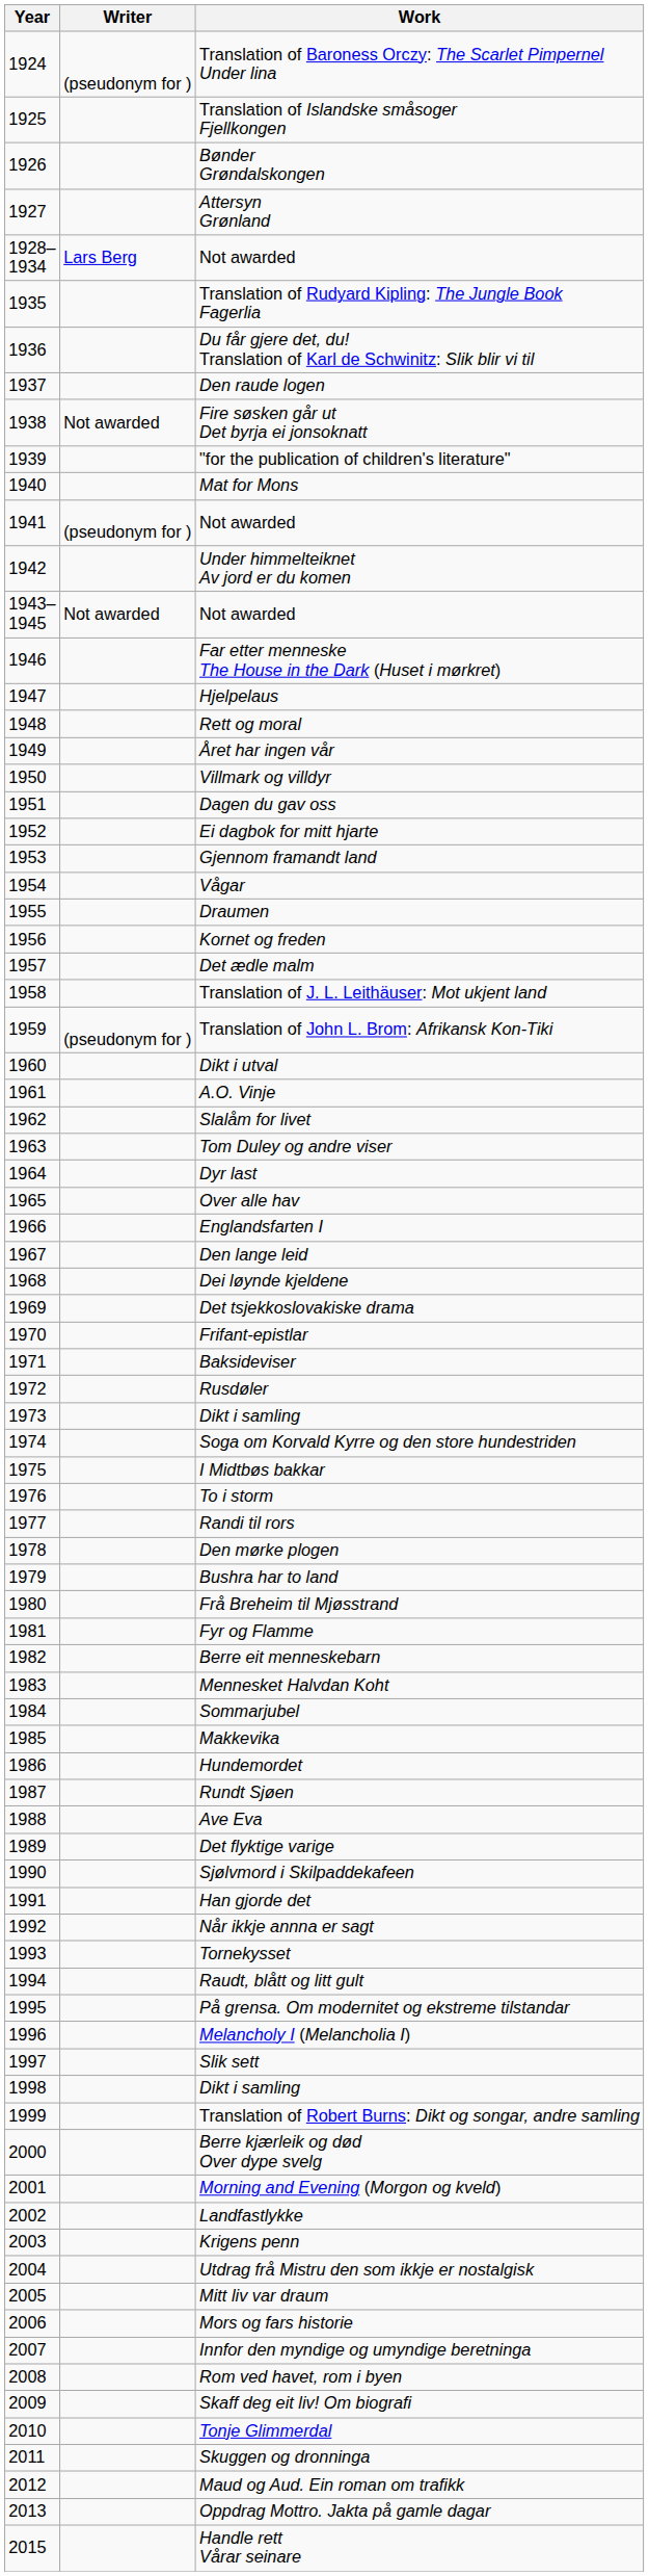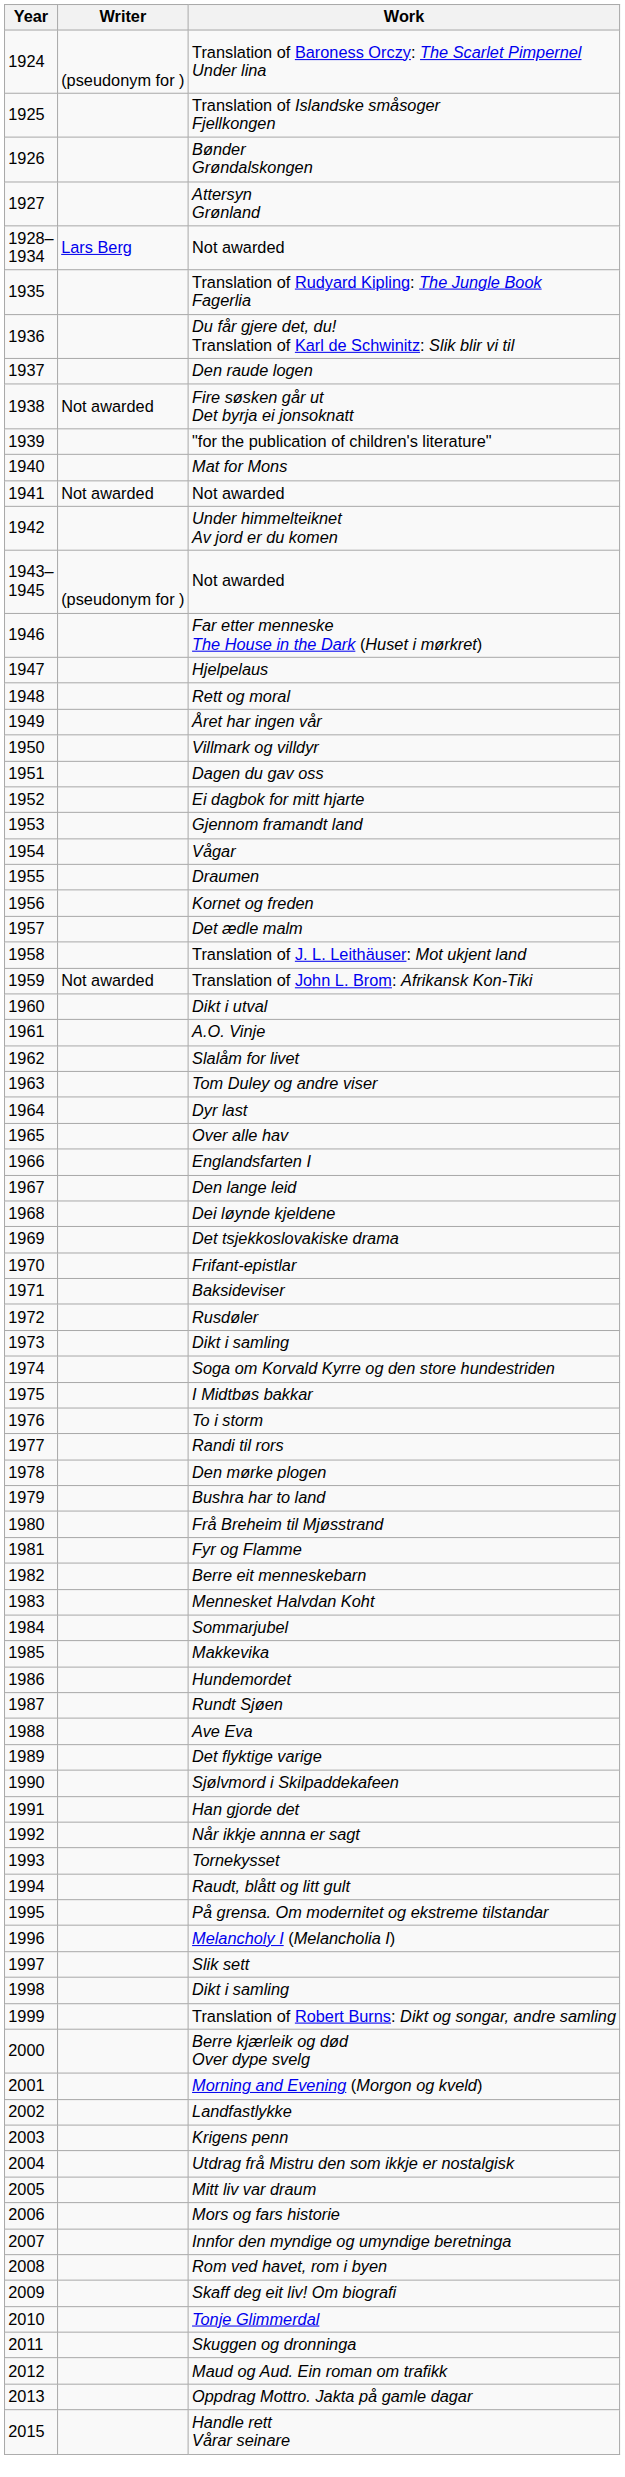 <table class="sortable wikitable">
 <tr>
 <th>Year</th>
 <th>Writer</th>
 <th>Work</th>
 </tr>
 <tr>
 <td>1924</td>
 <td> <br> <br>(pseudonym for )</td>
 <td>Translation of <a href='#'>Baroness Orczy</a>: <em><a href='#'>The Scarlet Pimpernel</a></em> <br> <em>Under lina</em></td>
 </tr>
 <tr>
 <td>1925</td>
 <td> <br> </td>
 <td>Translation of <em>Islandske småsoger</em> <br> <em>Fjellkongen</em></td>
 </tr>
 <tr>
 <td>1926</td>
 <td> <br> </td>
 <td><em>Bønder</em> <br> <em>Grøndalskongen</em></td>
 </tr>
 <tr>
 <td>1927</td>
 <td> <br> </td>
 <td><em>Attersyn</em> <br> <em>Grønland</em></td>
 </tr>
 <tr>
 <td>1928–<br>1934</td>
 <td><a href='#'>Lars Berg</a> <br> </td>
 <td><span>Not awarded</span></td>
 </tr>
 <tr>
 <td>1935</td>
 <td> <br> </td>
 <td>Translation of <a href='#'>Rudyard Kipling</a>: <em><a href='#'>The Jungle Book</a></em> <br> <em>Fagerlia</em></td>
 </tr>
 <tr>
 <td>1936</td>
 <td> <br> </td>
 <td><em>Du får gjere det, du!</em> <br> Translation of <a href='#'>Karl de Schwinitz</a>: <em>Slik blir vi til</em></td>
 </tr>
 <tr>
 <td>1937</td>
 <td> <br> </td>
 <td><em>Den raude logen</em></td>
 </tr>
 <tr>
 <td>1938</td>
 <td><span>Not awarded</span></td>
 <td><em>Fire søsken går ut</em> <br> <em>Det byrja ei jonsoknatt</em></td>
 </tr>
 <tr>
 <td>1939</td>
 <td></td>
 <td>"for the publication of children's literature"</td>
 </tr>
 <tr>
 <td>1940</td>
 <td></td>
 <td><em>Mat for Mons</em></td>
 </tr>
 <tr>
 <td>1941</td>
-<td><br>(pseudonym for )</td>
+<td><span>Not awarded</span></td>
 <td><span>Not awarded</span></td>
 </tr>
 <tr>
 <td>1942</td>
 <td> <br> </td>
 <td><em>Under himmelteiknet</em> <br> <em>Av jord er du komen</em></td>
 </tr>
 <tr>
 <td>1943–<br>1945</td>
-<td><span>Not awarded</span></td>
+<td> <br> <br>(pseudonym for )</td>
 <td><span>Not awarded</span></td>
 </tr>
 <tr>
 <td>1946</td>
 <td> <br> </td>
 <td><em>Far etter menneske</em> <br> <em><a href='#'>The House in the Dark</a></em> (<em>Huset i mørkret</em>)</td>
 </tr>
 <tr>
 <td>1947</td>
 <td></td>
 <td><em>Hjelpelaus</em></td>
 </tr>
 <tr>
 <td>1948</td>
 <td></td>
 <td><em>Rett og moral</em></td>
 </tr>
 <tr>
 <td>1949</td>
 <td></td>
 <td><em>Året har ingen vår</em></td>
 </tr>
 <tr>
 <td>1950</td>
 <td></td>
 <td><em>Villmark og villdyr</em></td>
 </tr>
 <tr>
 <td>1951</td>
 <td></td>
 <td><em>Dagen du gav oss</em></td>
 </tr>
 <tr>
 <td>1952</td>
 <td></td>
 <td><em>Ei dagbok for mitt hjarte</em></td>
 </tr>
 <tr>
 <td>1953</td>
 <td></td>
 <td><em>Gjennom framandt land</em></td>
 </tr>
 <tr>
 <td>1954</td>
 <td></td>
 <td><em>Vågar</em></td>
 </tr>
 <tr>
 <td>1955</td>
 <td></td>
 <td><em>Draumen</em></td>
 </tr>
 <tr>
 <td>1956</td>
 <td></td>
 <td><em>Kornet og freden</em></td>
 </tr>
 <tr>
 <td>1957</td>
 <td></td>
 <td><em>Det ædle malm</em></td>
 </tr>
 <tr>
 <td>1958</td>
 <td> <br> </td>
 <td>Translation of <a href='#'>J. L. Leithäuser</a>: <em>Mot ukjent land</em></td>
 </tr>
 <tr>
 <td>1959</td>
-<td><br>(pseudonym for )</td>
+<td><span>Not awarded</span></td>
 <td>Translation of <a href='#'>John L. Brom</a>: <em>Afrikansk Kon-Tiki</em></td>
 </tr>
 <tr>
 <td>1960</td>
 <td></td>
 <td><em>Dikt i utval</em></td>
 </tr>
 <tr>
 <td>1961</td>
 <td></td>
 <td><em>A.O. Vinje</em></td>
 </tr>
 <tr>
 <td>1962</td>
 <td></td>
 <td><em>Slalåm for livet</em></td>
 </tr>
 <tr>
 <td>1963</td>
 <td></td>
 <td><em>Tom Duley og andre viser</em></td>
 </tr>
 <tr>
 <td>1964</td>
 <td></td>
 <td><em>Dyr last</em></td>
 </tr>
 <tr>
 <td>1965</td>
 <td></td>
 <td><em>Over alle hav</em></td>
 </tr>
 <tr>
 <td>1966</td>
 <td></td>
 <td><em>Englandsfarten I</em></td>
 </tr>
 <tr>
 <td>1967</td>
 <td></td>
 <td><em>Den lange leid</em></td>
 </tr>
 <tr>
 <td>1968</td>
 <td></td>
 <td><em>Dei løynde kjeldene</em></td>
 </tr>
 <tr>
 <td>1969</td>
 <td></td>
 <td><em>Det tsjekkoslovakiske drama</em></td>
 </tr>
 <tr>
 <td>1970</td>
 <td></td>
 <td><em>Frifant-epistlar</em></td>
 </tr>
 <tr>
 <td>1971</td>
 <td></td>
 <td><em>Baksideviser</em></td>
 </tr>
 <tr>
 <td>1972</td>
 <td></td>
 <td><em>Rusdøler</em></td>
 </tr>
 <tr>
 <td>1973</td>
 <td></td>
 <td><em>Dikt i samling</em></td>
 </tr>
 <tr>
 <td>1974</td>
 <td></td>
 <td><em>Soga om Korvald Kyrre og den store hundestriden</em></td>
 </tr>
 <tr>
 <td>1975</td>
 <td></td>
 <td><em>I Midtbøs bakkar</em></td>
 </tr>
 <tr>
 <td>1976</td>
 <td></td>
 <td><em>To i storm</em></td>
 </tr>
 <tr>
 <td>1977</td>
 <td></td>
 <td><em>Randi til rors</em></td>
 </tr>
 <tr>
 <td>1978</td>
 <td></td>
 <td><em>Den mørke plogen</em></td>
 </tr>
 <tr>
 <td>1979</td>
 <td> <br> </td>
 <td><em>Bushra har to land</em></td>
 </tr>
 <tr>
 <td>1980</td>
 <td></td>
 <td><em>Frå Breheim til Mjøsstrand</em></td>
 </tr>
 <tr>
 <td>1981</td>
 <td></td>
 <td><em>Fyr og Flamme</em></td>
 </tr>
 <tr>
 <td>1982</td>
 <td></td>
 <td><em>Berre eit menneskebarn</em></td>
 </tr>
 <tr>
 <td>1983</td>
 <td></td>
 <td><em>Mennesket Halvdan Koht</em></td>
 </tr>
 <tr>
 <td>1984</td>
 <td></td>
 <td><em>Sommarjubel</em></td>
 </tr>
 <tr>
 <td>1985</td>
 <td></td>
 <td><em>Makkevika</em></td>
 </tr>
 <tr>
 <td>1986</td>
 <td></td>
 <td><em>Hundemordet</em></td>
 </tr>
 <tr>
 <td>1987</td>
 <td></td>
 <td><em>Rundt Sjøen</em></td>
 </tr>
 <tr>
 <td>1988</td>
 <td></td>
 <td><em>Ave Eva</em></td>
 </tr>
 <tr>
 <td>1989</td>
 <td></td>
 <td><em>Det flyktige varige</em></td>
 </tr>
 <tr>
 <td>1990</td>
 <td></td>
 <td><em>Sjølvmord i Skilpaddekafeen</em></td>
 </tr>
 <tr>
 <td>1991</td>
 <td></td>
 <td><em>Han gjorde det</em></td>
 </tr>
 <tr>
 <td>1992</td>
 <td></td>
 <td><em>Når ikkje annna er sagt</em></td>
 </tr>
 <tr>
 <td>1993</td>
 <td></td>
 <td><em>Tornekysset</em></td>
 </tr>
 <tr>
 <td>1994</td>
 <td> <br> </td>
 <td><em>Raudt, blått og litt gult</em></td>
 </tr>
 <tr>
 <td>1995</td>
 <td></td>
 <td><em>På grensa. Om modernitet og ekstreme tilstandar</em></td>
 </tr>
 <tr>
 <td>1996</td>
 <td></td>
 <td><em><a href='#'>Melancholy I</a></em> (<em>Melancholia I</em>)</td>
 </tr>
 <tr>
 <td>1997</td>
 <td></td>
 <td><em>Slik sett</em></td>
 </tr>
 <tr>
 <td>1998</td>
 <td></td>
 <td><em>Dikt i samling</em></td>
 </tr>
 <tr>
 <td>1999</td>
 <td></td>
 <td>Translation of <a href='#'>Robert Burns</a>: <em>Dikt og songar, andre samling</em></td>
 </tr>
 <tr>
 <td>2000</td>
 <td> <br> </td>
 <td><em>Berre kjærleik og død </em> <br> <em>Over dype svelg</em></td>
 </tr>
 <tr>
 <td>2001</td>
 <td></td>
 <td><em><a href='#'>Morning and Evening</a></em> (<em>Morgon og kveld</em>)</td>
 </tr>
 <tr>
 <td>2002</td>
 <td></td>
 <td><em>Landfastlykke</em></td>
 </tr>
 <tr>
 <td>2003</td>
 <td></td>
 <td><em>Krigens penn</em></td>
 </tr>
 <tr>
 <td>2004</td>
 <td></td>
 <td><em>Utdrag frå Mistru den som ikkje er nostalgisk</em></td>
 </tr>
 <tr>
 <td>2005</td>
 <td></td>
 <td><em>Mitt liv var draum</em></td>
 </tr>
 <tr>
 <td>2006</td>
 <td></td>
 <td><em>Mors og fars historie</em></td>
 </tr>
 <tr>
 <td>2007</td>
 <td></td>
 <td><em>Innfor den myndige og umyndige beretninga</em></td>
 </tr>
 <tr>
 <td>2008</td>
 <td></td>
 <td><em>Rom ved havet, rom i byen</em></td>
 </tr>
 <tr>
 <td>2009</td>
 <td></td>
 <td><em>Skaff deg eit liv! Om biografi</em></td>
 </tr>
 <tr>
 <td>2010</td>
 <td></td>
 <td><em><a href='#'>Tonje Glimmerdal</a></em></td>
 </tr>
 <tr>
 <td>2011</td>
 <td></td>
 <td><em>Skuggen og dronninga</em></td>
 </tr>
 <tr>
 <td>2012</td>
 <td></td>
 <td><em>Maud og Aud. Ein roman om trafikk</em></td>
 </tr>
 <tr>
 <td>2013</td>
 <td></td>
 <td><em>Oppdrag Mottro. Jakta på gamle dagar</em></td>
 </tr>
 <tr>
 <td>2015</td>
 <td> <br> </td>
 <td><em>Handle rett</em> <br> <em>Vårar seinare</em></td>
 </tr>
 </table>
